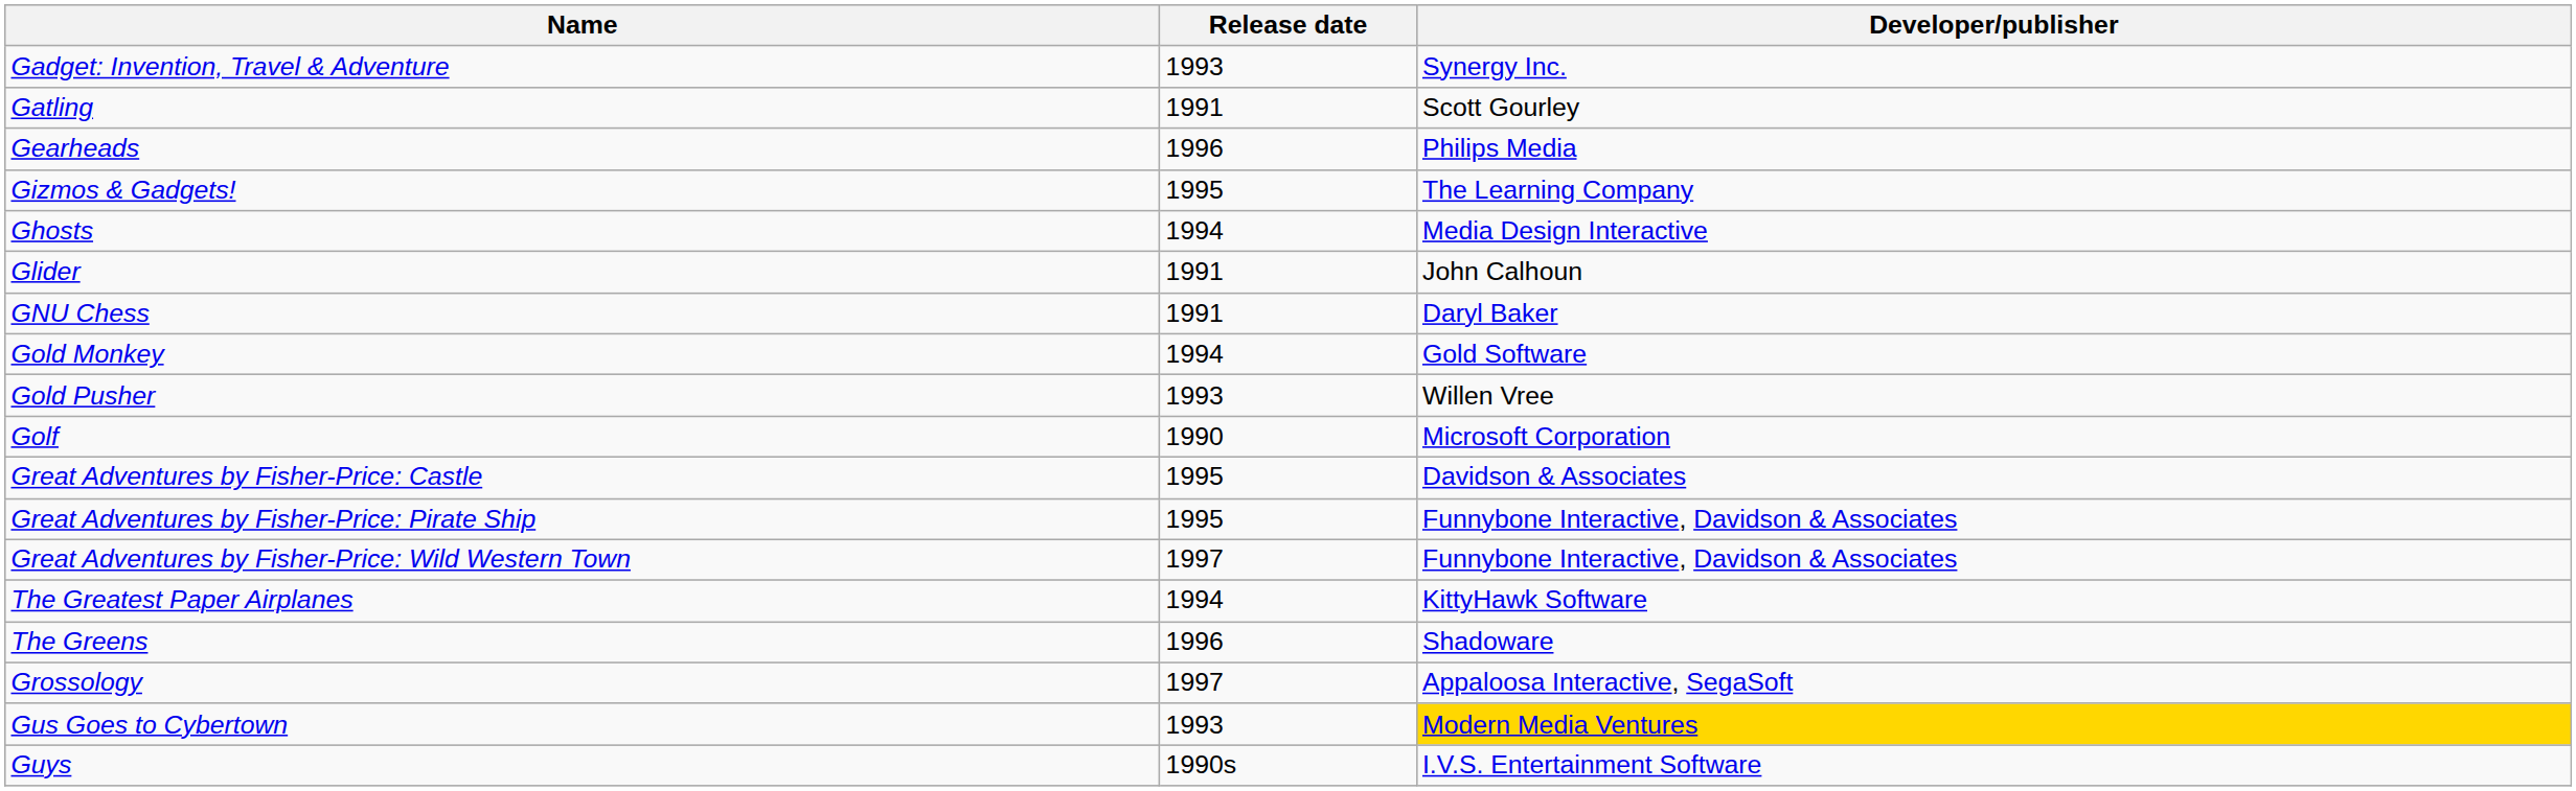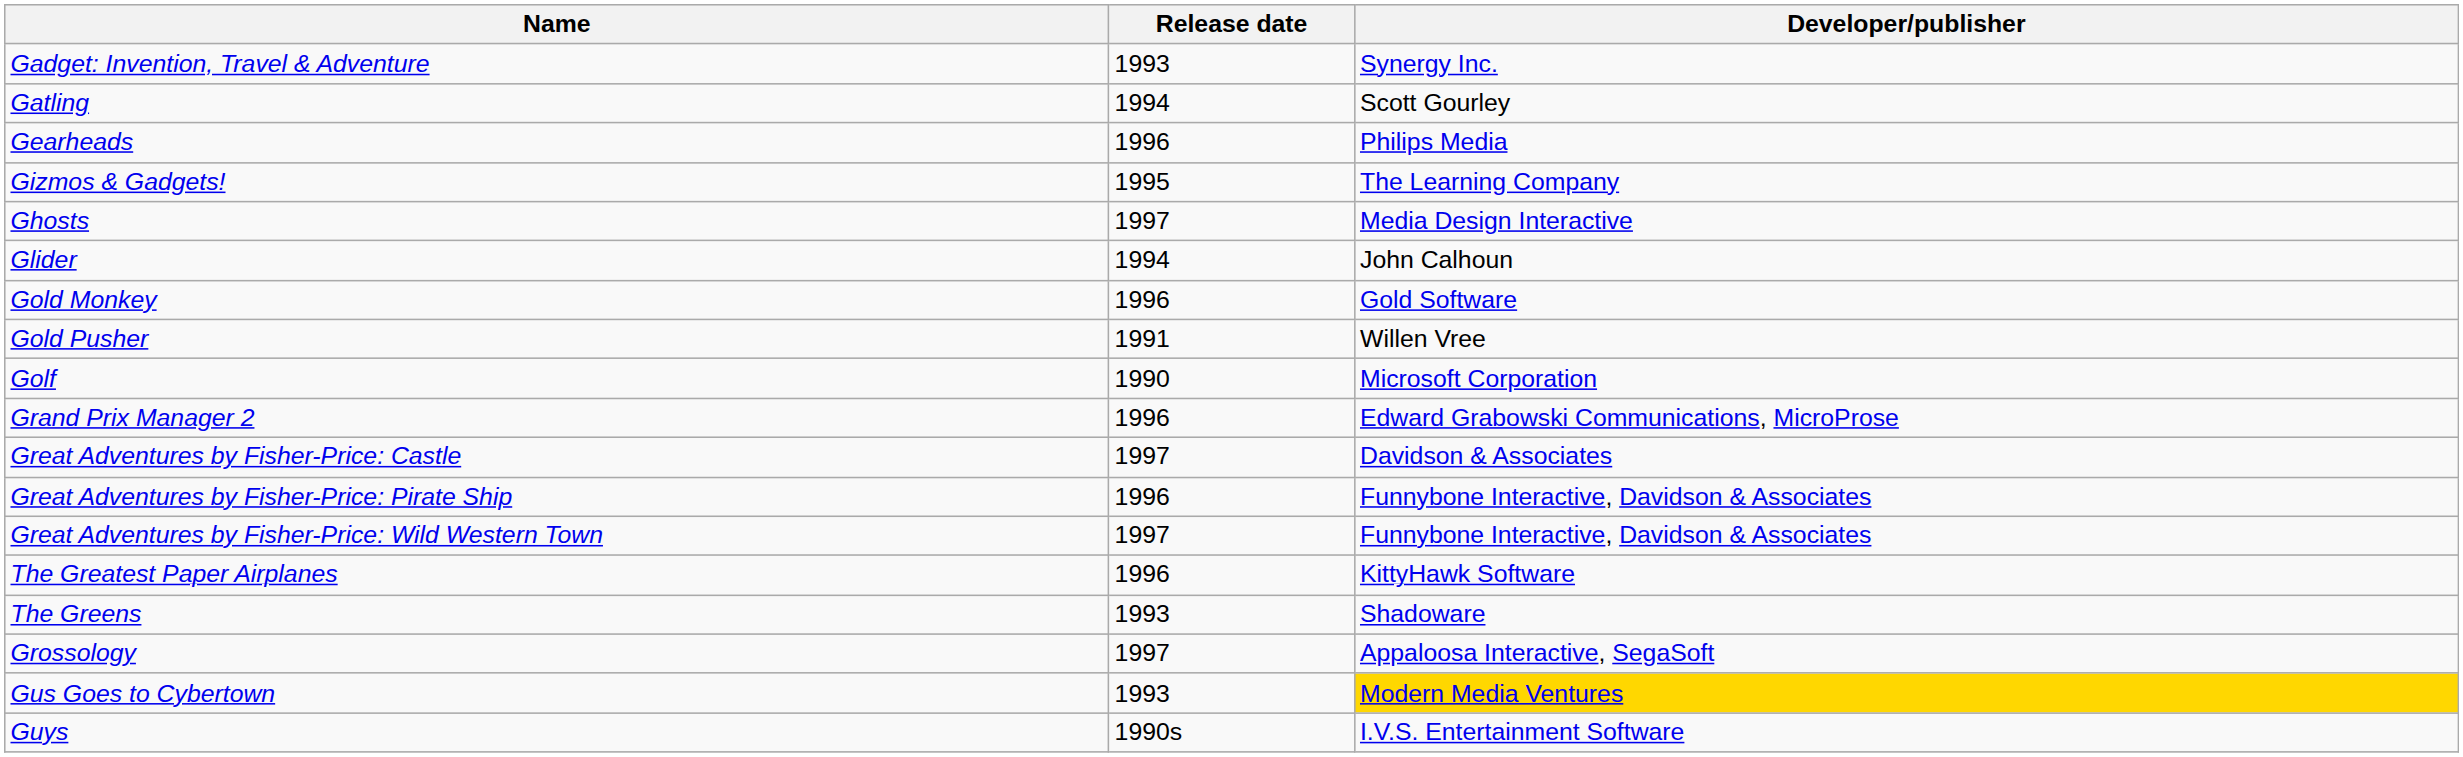 <table class="wikitable sortable" style="width:100%;">
 <tr>
 <th style="width:45%;">Name</th>
 <th style="width:10%;">Release date</th>
 <th style="width:45%;">Developer/publisher</th>
 </tr>
 <tr>
 <td><em><a href='#'>Gadget: Invention, Travel & Adventure</a></em></td>
 <td>1993</td>
 <td><a href='#'>Synergy Inc.</a></td>
 </tr>
 <tr>
 <td><em><a href='#'>Gatling</a></em></td>
-<td>1991</td>
+<td>1994</td>
 <td>Scott Gourley</td>
 </tr>
 <tr>
 <td><em><a href='#'>Gearheads</a></em></td>
 <td>1996</td>
 <td><a href='#'>Philips Media</a></td>
 </tr>
 <tr>
 <td><em><a href='#'>Gizmos & Gadgets!</a></em></td>
 <td>1995</td>
 <td><a href='#'>The Learning Company</a></td>
 </tr>
 <tr>
 <td><em><a href='#'>Ghosts</a></em></td>
-<td>1994</td>
+<td>1997</td>
 <td><a href='#'>Media Design Interactive</a></td>
 </tr>
 <tr>
 <td><em><a href='#'>Glider</a></em></td>
-<td>1991</td>
+<td>1994</td>
 <td>John Calhoun</td>
 </tr>
 <tr>
-<td><em><a href='#'>GNU Chess</a></em></td>
-<td>1991</td>
-<td><a href='#'>Daryl Baker</a></td>
-</tr>
-<tr>
 <td><em><a href='#'>Gold Monkey</a></em></td>
-<td>1994</td>
+<td>1996</td>
 <td><a href='#'>Gold Software</a></td>
 </tr>
 <tr>
 <td><em><a href='#'>Gold Pusher</a></em></td>
-<td>1993</td>
+<td>1991</td>
 <td>Willen Vree</td>
 </tr>
 <tr>
 <td><em><a href='#'>Golf</a></em></td>
 <td>1990</td>
 <td><a href='#'>Microsoft Corporation</a></td>
 </tr>
 <tr>
+<td><em><a href='#'>Grand Prix Manager 2</a></em></td>
+<td>1996</td>
+<td><a href='#'>Edward Grabowski Communications</a>, <a href='#'>MicroProse</a></td>
+</tr>
+<tr>
 <td><em><a href='#'>Great Adventures by Fisher-Price: Castle</a></em></td>
-<td>1995</td>
+<td>1997</td>
 <td><a href='#'>Davidson & Associates</a></td>
 </tr>
 <tr>
 <td><em><a href='#'>Great Adventures by Fisher-Price: Pirate Ship</a></em></td>
-<td>1995</td>
+<td>1996</td>
 <td><a href='#'>Funnybone Interactive</a>, <a href='#'>Davidson & Associates</a></td>
 </tr>
 <tr>
 <td><em><a href='#'>Great Adventures by Fisher-Price: Wild Western Town</a></em></td>
 <td>1997</td>
 <td><a href='#'>Funnybone Interactive</a>, <a href='#'>Davidson & Associates</a></td>
 </tr>
 <tr>
 <td><em><a href='#'>The Greatest Paper Airplanes</a></em></td>
-<td>1994</td>
+<td>1996</td>
 <td><a href='#'>KittyHawk Software</a></td>
 </tr>
 <tr>
 <td><em><a href='#'>The Greens</a></em></td>
-<td>1996</td>
+<td>1993</td>
 <td><a href='#'>Shadoware</a></td>
 </tr>
 <tr>
 <td><em><a href='#'>Grossology</a></em></td>
 <td>1997</td>
 <td><a href='#'>Appaloosa Interactive</a>, <a href='#'>SegaSoft</a></td>
 </tr>
 <tr>
 <td><em><a href='#'>Gus Goes to Cybertown</a></em></td>
 <td>1993</td>
 <td style="background: gold;"><a href='#'>Modern Media Ventures</a></td>
 </tr>
 <tr>
 <td><em><a href='#'>Guys</a></em></td>
 <td>1990s</td>
 <td><a href='#'>I.V.S. Entertainment Software</a></td>
 </tr>
 </table>
